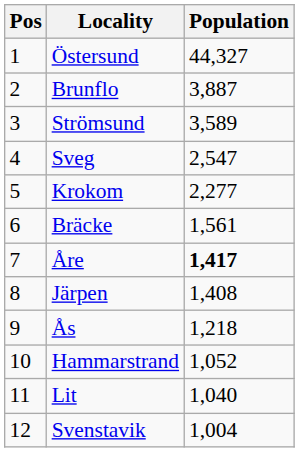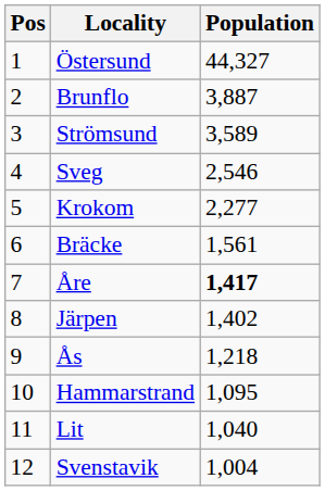 <table class="wikitable sortable">
 <tr>
 <th>Pos</th>
 <th>Locality</th>
 <th>Population</th>
 </tr>
 <tr>
 <td>1</td>
 <td><a href='#'>Östersund</a></td>
 <td>44,327</td>
 </tr>
 <tr>
 <td>2</td>
 <td><a href='#'>Brunflo</a></td>
 <td>3,887</td>
 </tr>
 <tr>
 <td>3</td>
 <td><a href='#'>Strömsund</a></td>
 <td>3,589</td>
 </tr>
 <tr>
 <td>4</td>
 <td><a href='#'>Sveg</a></td>
-<td>2,547</td>
+<td>2,546</td>
 </tr>
 <tr>
 <td>5</td>
 <td><a href='#'>Krokom</a></td>
 <td>2,277</td>
 </tr>
 <tr>
 <td>6</td>
 <td><a href='#'>Bräcke</a></td>
 <td>1,561</td>
 </tr>
 <tr>
 <td>7</td>
 <td><a href='#'>Åre</a></td>
 <td><strong>1,417</strong></td>
 </tr>
 <tr>
 <td>8</td>
 <td><a href='#'>Järpen</a></td>
-<td>1,408</td>
+<td>1,402</td>
 </tr>
 <tr>
 <td>9</td>
 <td><a href='#'>Ås</a></td>
 <td>1,218</td>
 </tr>
 <tr>
 <td>10</td>
 <td><a href='#'>Hammarstrand</a></td>
-<td>1,052</td>
+<td>1,095</td>
 </tr>
 <tr>
 <td>11</td>
 <td><a href='#'>Lit</a></td>
 <td>1,040</td>
 </tr>
 <tr>
 <td>12</td>
 <td><a href='#'>Svenstavik</a></td>
 <td>1,004</td>
 </tr>
 </table>
